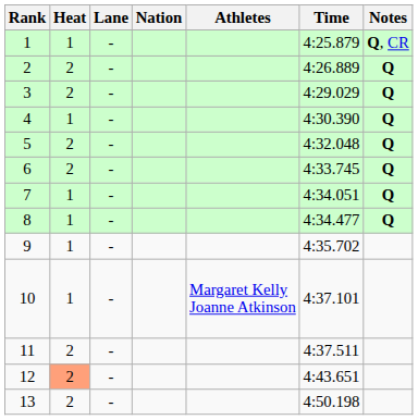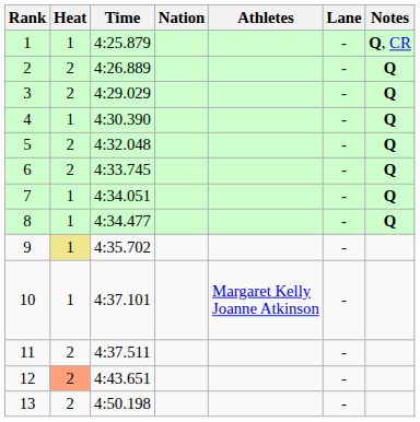 <table class="wikitable sortable" style="text-align:center">
 <tr>
 <th>Rank</th>
 <th>Heat</th>
-<th>Lane</th>
+<th>Time</th>
 <th>Nation</th>
 <th>Athletes</th>
-<th>Time</th>
+<th>Lane</th>
 <th>Notes</th>
 </tr>
 <tr bgcolor=ccffcc>
 <td>1</td>
 <td>1</td>
-<td>-</td>
+<td>4:25.879</td>
 <td align=left></td>
 <td align=left></td>
-<td>4:25.879</td>
+<td>-</td>
 <td><strong>Q</strong>, <a href='#'>CR</a></td>
 </tr>
 <tr bgcolor=ccffcc>
 <td>2</td>
 <td>2</td>
-<td>-</td>
+<td>4:26.889</td>
 <td align=left></td>
 <td align=left></td>
-<td>4:26.889</td>
+<td>-</td>
 <td><strong>Q</strong></td>
 </tr>
 <tr bgcolor=ccffcc>
 <td>3</td>
 <td>2</td>
-<td>-</td>
+<td>4:29.029</td>
 <td align=left></td>
 <td align=left></td>
-<td>4:29.029</td>
+<td>-</td>
 <td><strong>Q</strong></td>
 </tr>
 <tr bgcolor=ccffcc>
 <td>4</td>
 <td>1</td>
-<td>-</td>
+<td>4:30.390</td>
 <td align=left></td>
 <td align=left></td>
-<td>4:30.390</td>
+<td>-</td>
 <td><strong>Q</strong></td>
 </tr>
 <tr bgcolor=ccffcc>
 <td>5</td>
 <td>2</td>
-<td>-</td>
+<td>4:32.048</td>
 <td align=left></td>
 <td align=left></td>
-<td>4:32.048</td>
+<td>-</td>
 <td><strong>Q</strong></td>
 </tr>
 <tr bgcolor=ccffcc>
 <td>6</td>
 <td>2</td>
-<td>-</td>
+<td>4:33.745</td>
 <td align=left></td>
 <td align=left></td>
-<td>4:33.745</td>
+<td>-</td>
 <td><strong>Q</strong></td>
 </tr>
 <tr bgcolor=ccffcc>
 <td>7</td>
 <td>1</td>
-<td>-</td>
+<td>4:34.051</td>
 <td align=left></td>
 <td align=left></td>
-<td>4:34.051</td>
+<td>-</td>
 <td><strong>Q</strong></td>
 </tr>
 <tr bgcolor=ccffcc>
 <td>8</td>
 <td>1</td>
-<td>-</td>
+<td>4:34.477</td>
 <td align=left></td>
 <td align=left></td>
-<td>4:34.477</td>
+<td>-</td>
 <td><strong>Q</strong></td>
 </tr>
 <tr>
 <td>9</td>
-<td>1</td>
-<td>-</td>
+<td style="background: khaki;">1</td>
+<td>4:35.702</td>
 <td align=left></td>
 <td align=left></td>
-<td>4:35.702</td>
+<td>-</td>
 <td></td>
 </tr>
 <tr>
 <td>10</td>
 <td>1</td>
-<td>-</td>
+<td>4:37.101</td>
 <td align=left></td>
 <td align=left><br><a href='#'>Margaret Kelly</a><br><a href='#'>Joanne Atkinson</a><br><br></td>
-<td>4:37.101</td>
+<td>-</td>
 <td></td>
 </tr>
 <tr>
 <td>11</td>
 <td>2</td>
-<td>-</td>
+<td>4:37.511</td>
 <td align=left></td>
 <td align=left></td>
-<td>4:37.511</td>
+<td>-</td>
 <td></td>
 </tr>
 <tr>
 <td>12</td>
 <td style="background: lightsalmon;">2</td>
-<td>-</td>
+<td>4:43.651</td>
 <td align=left></td>
 <td align=left></td>
-<td>4:43.651</td>
+<td>-</td>
 <td></td>
 </tr>
 <tr>
 <td>13</td>
 <td>2</td>
-<td>-</td>
+<td>4:50.198</td>
 <td align=left></td>
 <td align=left></td>
-<td>4:50.198</td>
+<td>-</td>
 <td></td>
 </tr>
 </table>
